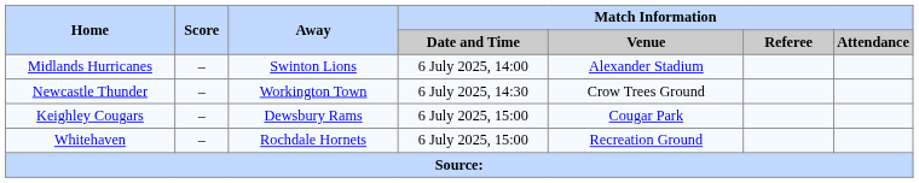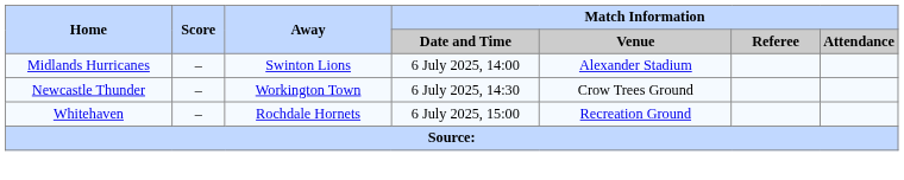 <table border=1 style="border-collapse:collapse; font-size:90%; text-align:center;" cellpadding=3 cellspacing=0 width=100%>
 <tr bgcolor=#C1D8FF>
 <th scope="col" rowspan=2 width=19%>Home</th>
 <th scope="col" rowspan=2 width=6%>Score</th>
 <th scope="col" rowspan=2 width=19%>Away</th>
 <th colspan=4>Match Information</th>
 </tr>
 <tr bgcolor=#CCCCCC>
 <th scope="col" width=17%>Date and Time</th>
 <th scope="col" width=22%>Venue</th>
 <th scope="col" width=10%>Referee</th>
 <th scope="col" width=7%>Attendance</th>
 </tr>
 <tr bgcolor=#F5FAFF>
 <td> <a href='#'>Midlands Hurricanes</a></td>
 <td>–</td>
 <td> <a href='#'>Swinton Lions</a></td>
 <td>6 July 2025, 14:00</td>
 <td><a href='#'>Alexander Stadium</a></td>
 <td></td>
 <td></td>
 </tr>
 <tr bgcolor=#F5FAFF>
 <td> <a href='#'>Newcastle Thunder</a></td>
 <td>–</td>
 <td> <a href='#'>Workington Town</a></td>
 <td>6 July 2025, 14:30</td>
 <td>Crow Trees Ground</td>
 <td></td>
 <td></td>
 </tr>
 <tr bgcolor=#F5FAFF>
-<td> <a href='#'>Keighley Cougars</a></td>
-<td>–</td>
-<td> <a href='#'>Dewsbury Rams</a></td>
-<td>6 July 2025, 15:00</td>
-<td><a href='#'>Cougar Park</a></td>
-<td></td>
-<td></td>
-</tr>
-<tr bgcolor=#F5FAFF>
 <td> <a href='#'>Whitehaven</a></td>
 <td>–</td>
 <td> <a href='#'>Rochdale Hornets</a></td>
 <td>6 July 2025, 15:00</td>
 <td><a href='#'>Recreation Ground</a></td>
 <td></td>
 <td></td>
 </tr>
 <tr style="background:#c1d8ff;">
 <th colspan=7>Source:</th>
 </tr>
 </table>
